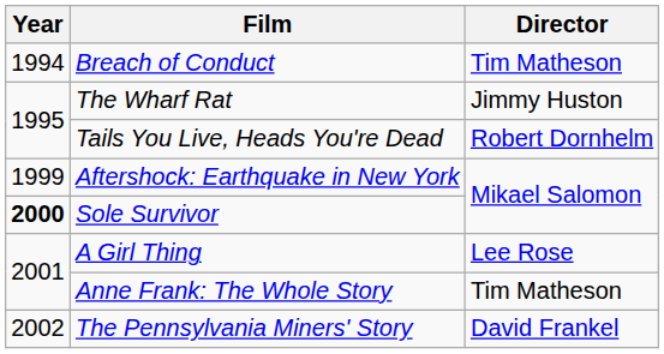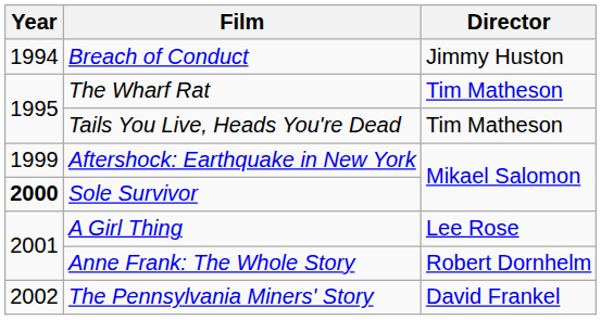 <table class="wikitable">
 <tr>
 <th>Year</th>
 <th>Film</th>
 <th>Director</th>
 </tr>
 <tr>
 <td>1994</td>
 <td><em><a href='#'>Breach of Conduct</a></em></td>
-<td><a href='#'>Tim Matheson</a></td>
+<td>Jimmy Huston</td>
 </tr>
 <tr>
 <td rowspan=2>1995</td>
 <td><em>The Wharf Rat</em></td>
-<td>Jimmy Huston</td>
+<td><a href='#'>Tim Matheson</a></td>
 </tr>
 <tr>
 <td><em>Tails You Live, Heads You're Dead</em></td>
-<td><a href='#'>Robert Dornhelm</a></td>
+<td>Tim Matheson</td>
 </tr>
 <tr>
 <td>1999</td>
 <td><em><a href='#'>Aftershock: Earthquake in New York</a></em></td>
 <td rowspan=2><a href='#'>Mikael Salomon</a></td>
 </tr>
 <tr>
 <td><strong>2000</strong></td>
 <td><em><a href='#'>Sole Survivor</a></em></td>
 </tr>
 <tr>
 <td rowspan=2>2001</td>
 <td><em><a href='#'>A Girl Thing</a></em></td>
 <td><a href='#'>Lee Rose</a></td>
 </tr>
 <tr>
 <td><em><a href='#'>Anne Frank: The Whole Story</a></em></td>
-<td>Tim Matheson</td>
+<td><a href='#'>Robert Dornhelm</a></td>
 </tr>
 <tr>
 <td>2002</td>
 <td><em><a href='#'>The Pennsylvania Miners' Story</a></em></td>
 <td><a href='#'>David Frankel</a></td>
 </tr>
 </table>
